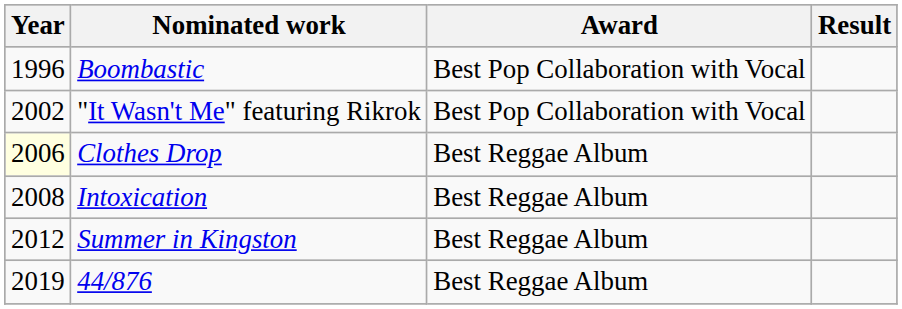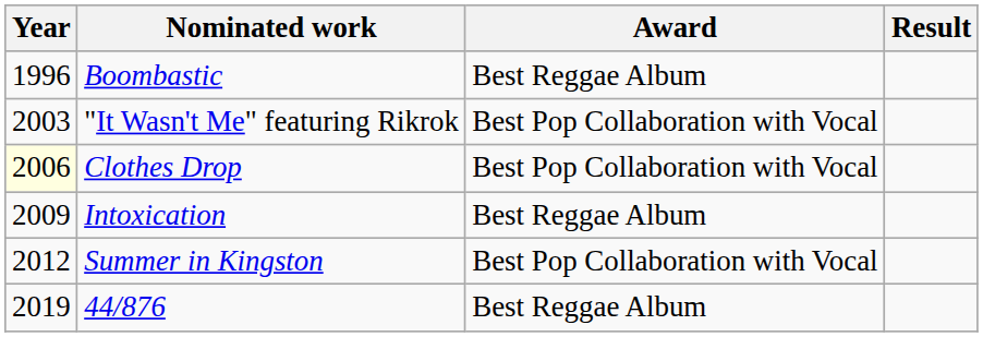 <table class="wikitable">
 <tr>
 <th>Year</th>
 <th>Nominated work</th>
 <th>Award</th>
 <th>Result</th>
 </tr>
 <tr>
 <td align=center>1996</td>
 <td><em><a href='#'>Boombastic</a></em></td>
-<td>Best Pop Collaboration with Vocal</td>
+<td>Best Reggae Album</td>
 <td></td>
 </tr>
 <tr>
-<td align=center>2002</td>
+<td align=center>2003</td>
 <td>"<a href='#'>It Wasn't Me</a>" featuring Rikrok</td>
 <td>Best Pop Collaboration with Vocal</td>
 <td></td>
 </tr>
 <tr>
 <td align=center style="background: lightyellow;">2006</td>
 <td><em><a href='#'>Clothes Drop</a></em></td>
-<td>Best Reggae Album</td>
+<td>Best Pop Collaboration with Vocal</td>
 <td></td>
 </tr>
 <tr>
-<td align=center>2008</td>
+<td align=center>2009</td>
 <td><em><a href='#'>Intoxication</a></em></td>
 <td>Best Reggae Album</td>
 <td></td>
 </tr>
 <tr>
 <td align=center>2012</td>
 <td><em><a href='#'>Summer in Kingston</a></em></td>
-<td>Best Reggae Album</td>
+<td>Best Pop Collaboration with Vocal</td>
 <td></td>
 </tr>
 <tr>
 <td align=center>2019</td>
 <td><em><a href='#'>44/876</a></em></td>
 <td>Best Reggae Album</td>
 <td></td>
 </tr>
 </table>
